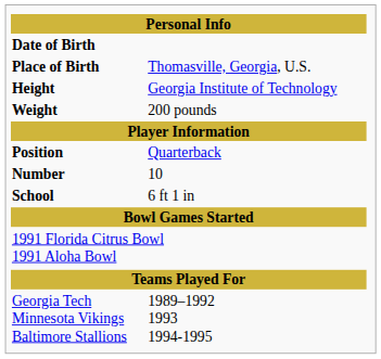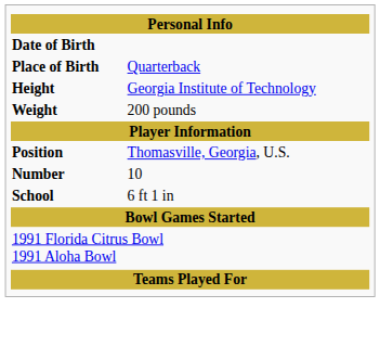 <table class="infobox" style="width: 25em; font-size: 95%;">
 <tr>
 <td align="center" colspan="2"></td>
 </tr>
 <tr>
 <th colspan="2" bgcolor="#CFB53B"><strong>Personal Info</strong></th>
 </tr>
 <tr style="vertical-align: top;">
 <td><strong>Date of Birth</strong></td>
 <td></td>
 </tr>
 <tr>
 <td><strong>Place of Birth</strong></td>
-<td><a href='#'>Thomasville, Georgia</a>, U.S.</td>
+<td><a href='#'>Quarterback</a></td>
 </tr>
 <tr>
 <td><strong>Height</strong></td>
 <td><a href='#'>Georgia Institute of Technology</a></td>
 </tr>
 <tr>
 <td><strong>Weight</strong></td>
 <td>200 pounds</td>
 </tr>
 <tr>
 <th colspan="2" bgcolor="#CFB53B"><strong>Player Information</strong></th>
 </tr>
 <tr style="vertical-align: top;">
 <td><strong>Position</strong></td>
-<td><a href='#'>Quarterback</a></td>
+<td><a href='#'>Thomasville, Georgia</a>, U.S.</td>
 </tr>
 <tr style="vertical-align: top;">
 <td><strong>Number</strong></td>
 <td>10</td>
 </tr>
 <tr>
 <td><strong>School</strong></td>
 <td>6 ft 1 in</td>
 </tr>
 <tr>
 <th colspan="2" bgcolor="#CFB53B"><strong>Bowl Games Started</strong></th>
 </tr>
 <tr style="vertical-align: top;">
 <td colspan="2"><a href='#'>1991 Florida Citrus Bowl</a><br><a href='#'>1991 Aloha Bowl</a></td>
 </tr>
 <tr>
 </tr>
 <tr>
 <th colspan="2" bgcolor="#CFB53B"><strong>Teams Played For</strong></th>
 </tr>
 <tr style="vertical-align: top;">
-<td><a href='#'>Georgia Tech</a><br><a href='#'>Minnesota Vikings</a><br><a href='#'>Baltimore Stallions</a></td>
-<td>1989–1992<br>1993<br>1994-1995</td>
-<td></td>
-</tr>
-<tr style="vertical-align: top;">
 </tr>
 </table>
